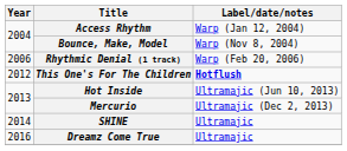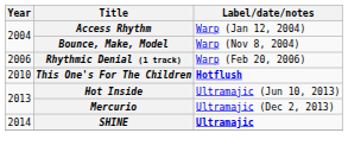 <table class="wikitable plainrowheaders" style="text-align:center;">
 <tr>
 <th scope="col" rowspan="1" style="width:2.5em;">Year</th>
 <th scope="col" rowspan="1">Title</th>
 <th scope="col" rowspan="1">Label/date/notes</th>
 </tr>
 <tr>
 <td rowspan="2">2004</td>
 <th scope="row"><em>Access Rhythm</em></th>
 <td align=left><a href='#'>Warp</a> (Jan 12, 2004)</td>
 </tr>
 <tr>
 <th scope="row"><em>Bounce, Make, Model</em></th>
 <td align=left><a href='#'>Warp</a> (Nov 8, 2004)</td>
 </tr>
 <tr>
 <td rowspan="1">2006</td>
 <th scope="row"><em>Rhythmic Denial</em> <small>(1 track)</small></th>
 <td align=left><a href='#'>Warp</a> (Feb 20, 2006)</td>
 </tr>
 <tr>
-<td rowspan="1">2012</td>
+<td rowspan="1">2010</td>
 <th scope="row"><em>This One's For The Children</em></th>
 <td align=left><strong><a href='#'>Hotflush</a></strong></td>
 </tr>
 <tr>
 <td rowspan="2">2013</td>
 <th scope="row"><em> Hot Inside</em></th>
 <td align=left><a href='#'>Ultramajic</a> (Jun 10, 2013)</td>
 </tr>
 <tr>
 <th scope="row"><em> Mercurio </em></th>
 <td align=left><a href='#'>Ultramajic</a> (Dec 2, 2013)</td>
 </tr>
 <tr>
 <td rowspan="1">2014</td>
 <th scope="row"><em>SHINE</em></th>
-<td align=left><a href='#'>Ultramajic</a></td>
-</tr>
-<tr>
-<td rowspan="1">2016</td>
-<th scope="row"><em>Dreamz Come True</em></th>
-<td align=left><a href='#'>Ultramajic</a></td>
+<td align=left><strong><a href='#'>Ultramajic</a></strong></td>
 </tr>
 <tr>
 </tr>
 </table>
